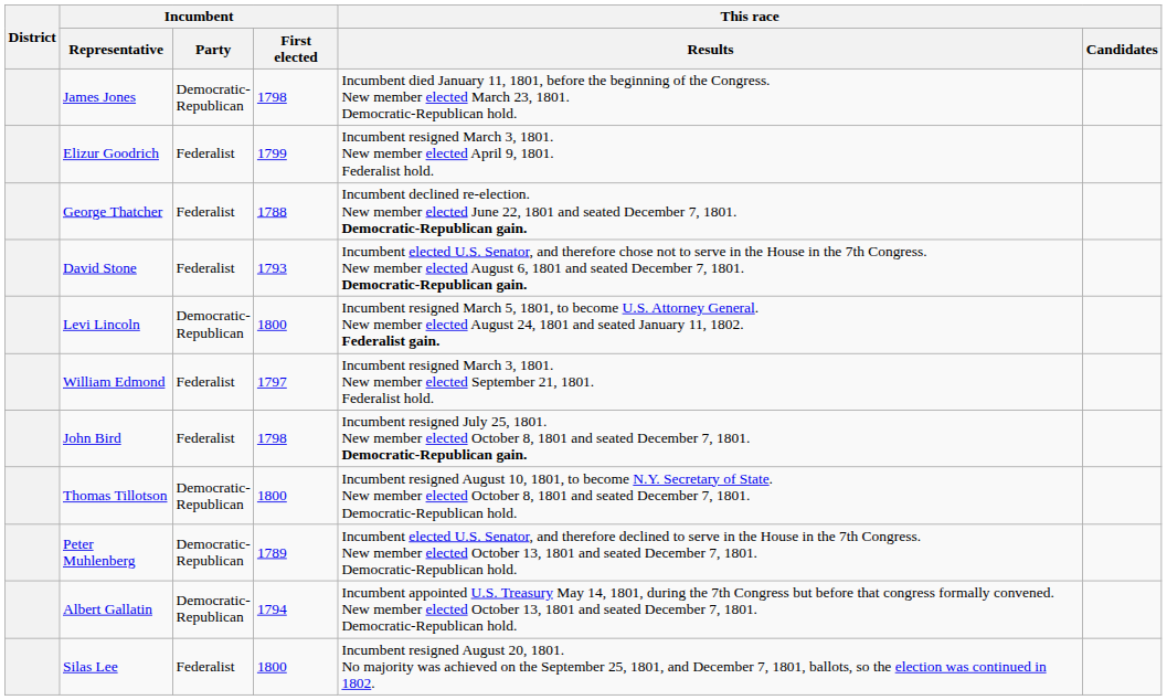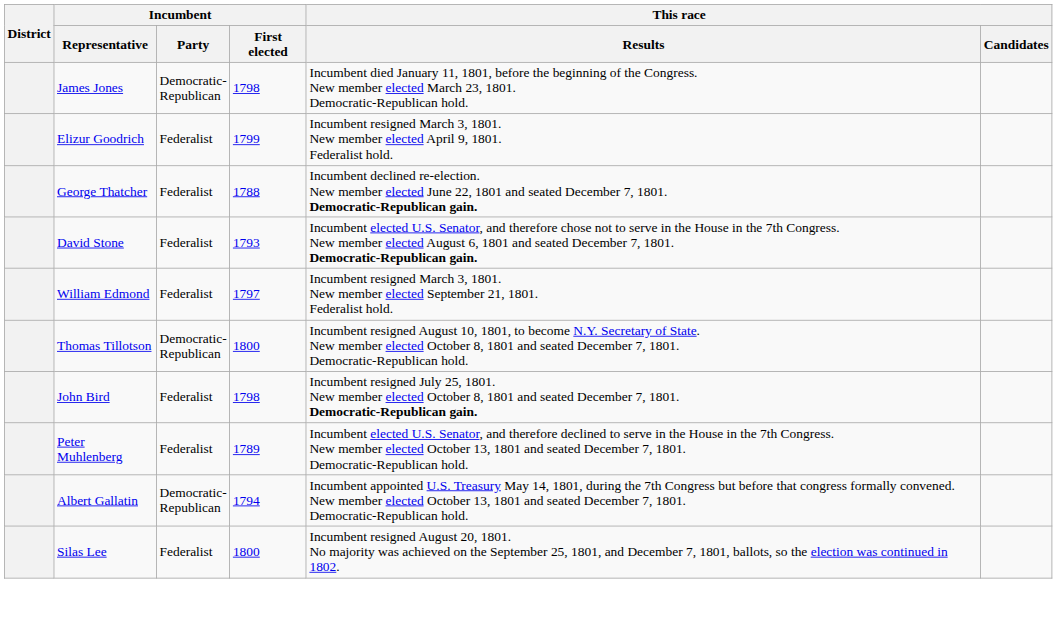 <table class=wikitable>
 <tr>
 <th rowspan=2>District</th>
 <th colspan=3>Incumbent</th>
 <th colspan=2>This race</th>
 </tr>
 <tr>
 <th>Representative</th>
 <th>Party</th>
 <th>First elected</th>
 <th>Results</th>
 <th>Candidates</th>
 </tr>
 <tr>
 <th></th>
 <td><a href='#'>James Jones</a></td>
 <td>Democratic-<br>Republican</td>
 <td><a href='#'>1798</a></td>
 <td>Incumbent died January 11, 1801, before the beginning of the Congress.<br>New member <a href='#'>elected</a> March 23, 1801.<br>Democratic-Republican hold.</td>
 <td nowrap></td>
 </tr>
 <tr>
 <th></th>
 <td><a href='#'>Elizur Goodrich</a></td>
 <td>Federalist</td>
 <td><a href='#'>1799 </a></td>
 <td>Incumbent resigned March 3, 1801.<br>New member <a href='#'>elected</a> April 9, 1801.<br>Federalist hold.</td>
 <td nowrap></td>
 </tr>
 <tr>
 <th></th>
 <td><a href='#'>George Thatcher</a></td>
 <td>Federalist</td>
 <td><a href='#'>1788</a></td>
 <td>Incumbent declined re-election.<br>New member <a href='#'>elected</a> June 22, 1801 and seated December 7, 1801.<br><strong>Democratic-Republican gain.</strong></td>
 <td nowrap></td>
 </tr>
 <tr>
 <th></th>
 <td><a href='#'>David Stone</a></td>
 <td>Federalist</td>
 <td><a href='#'>1793</a></td>
 <td>Incumbent <a href='#'>elected U.S. Senator</a>, and therefore chose not to serve in the House in the 7th Congress.<br>New member <a href='#'>elected</a> August 6, 1801 and seated December 7, 1801.<br><strong>Democratic-Republican gain.</strong></td>
 <td nowrap></td>
 </tr>
 <tr>
 <th></th>
-<td><a href='#'>Levi Lincoln</a></td>
-<td>Democratic-<br>Republican</td>
-<td><a href='#'>1800</a></td>
-<td>Incumbent resigned March 5, 1801, to become <a href='#'>U.S. Attorney General</a>.<br>New member <a href='#'>elected</a> August 24, 1801 and seated January 11, 1802.<br><strong>Federalist gain.</strong></td>
+<td><a href='#'>William Edmond</a></td>
+<td>Federalist</td>
+<td><a href='#'>1797 </a></td>
+<td>Incumbent resigned March 3, 1801.<br>New member <a href='#'>elected</a> September 21, 1801.<br>Federalist hold.</td>
 <td nowrap></td>
 </tr>
 <tr>
 <th></th>
-<td><a href='#'>William Edmond</a></td>
-<td>Federalist</td>
-<td><a href='#'>1797 </a></td>
-<td>Incumbent resigned March 3, 1801.<br>New member <a href='#'>elected</a> September 21, 1801.<br>Federalist hold.</td>
+<td><a href='#'>Thomas Tillotson</a></td>
+<td>Democratic-<br>Republican</td>
+<td><a href='#'>1800</a></td>
+<td>Incumbent resigned August 10, 1801, to become <a href='#'>N.Y. Secretary of State</a>.<br>New member <a href='#'>elected</a> October 8, 1801 and seated December 7, 1801.<br>Democratic-Republican hold.</td>
 <td nowrap></td>
 </tr>
 <tr>
 <th></th>
 <td><a href='#'>John Bird</a></td>
 <td>Federalist</td>
 <td><a href='#'>1798</a></td>
 <td>Incumbent resigned July 25, 1801.<br>New member <a href='#'>elected</a> October 8, 1801 and seated December 7, 1801.<br><strong>Democratic-Republican gain.</strong></td>
 <td nowrap></td>
 </tr>
 <tr>
 <th></th>
-<td><a href='#'>Thomas Tillotson</a></td>
-<td>Democratic-<br>Republican</td>
-<td><a href='#'>1800</a></td>
-<td>Incumbent resigned August 10, 1801, to become <a href='#'>N.Y. Secretary of State</a>.<br>New member <a href='#'>elected</a> October 8, 1801 and seated December 7, 1801.<br>Democratic-Republican hold.</td>
-<td nowrap></td>
-</tr>
-<tr>
-<th></th>
 <td><a href='#'>Peter Muhlenberg</a></td>
-<td>Democratic-<br>Republican</td>
+<td>Federalist</td>
 <td><a href='#'>1789</a></td>
 <td>Incumbent <a href='#'>elected U.S. Senator</a>, and therefore declined to serve in the House in the 7th Congress.<br>New member <a href='#'>elected</a> October 13, 1801 and seated December 7, 1801.<br>Democratic-Republican hold.</td>
 <td nowrap></td>
 </tr>
 <tr>
 <th></th>
 <td><a href='#'>Albert Gallatin</a></td>
 <td>Democratic-<br>Republican</td>
 <td><a href='#'>1794</a></td>
 <td>Incumbent appointed <a href='#'>U.S. Treasury</a> May 14, 1801, during the 7th Congress but before that congress formally convened.<br>New member <a href='#'>elected</a> October 13, 1801 and seated December 7, 1801.<br>Democratic-Republican hold.</td>
 <td nowrap></td>
 </tr>
 <tr>
 <th></th>
 <td><a href='#'>Silas Lee</a></td>
 <td>Federalist</td>
 <td><a href='#'>1800</a></td>
 <td>Incumbent resigned August 20, 1801.<br>No majority was achieved on the September 25, 1801, and December 7, 1801, ballots, so the <a href='#'>election was continued in 1802</a>.</td>
 <td nowrap></td>
 </tr>
 </table>
